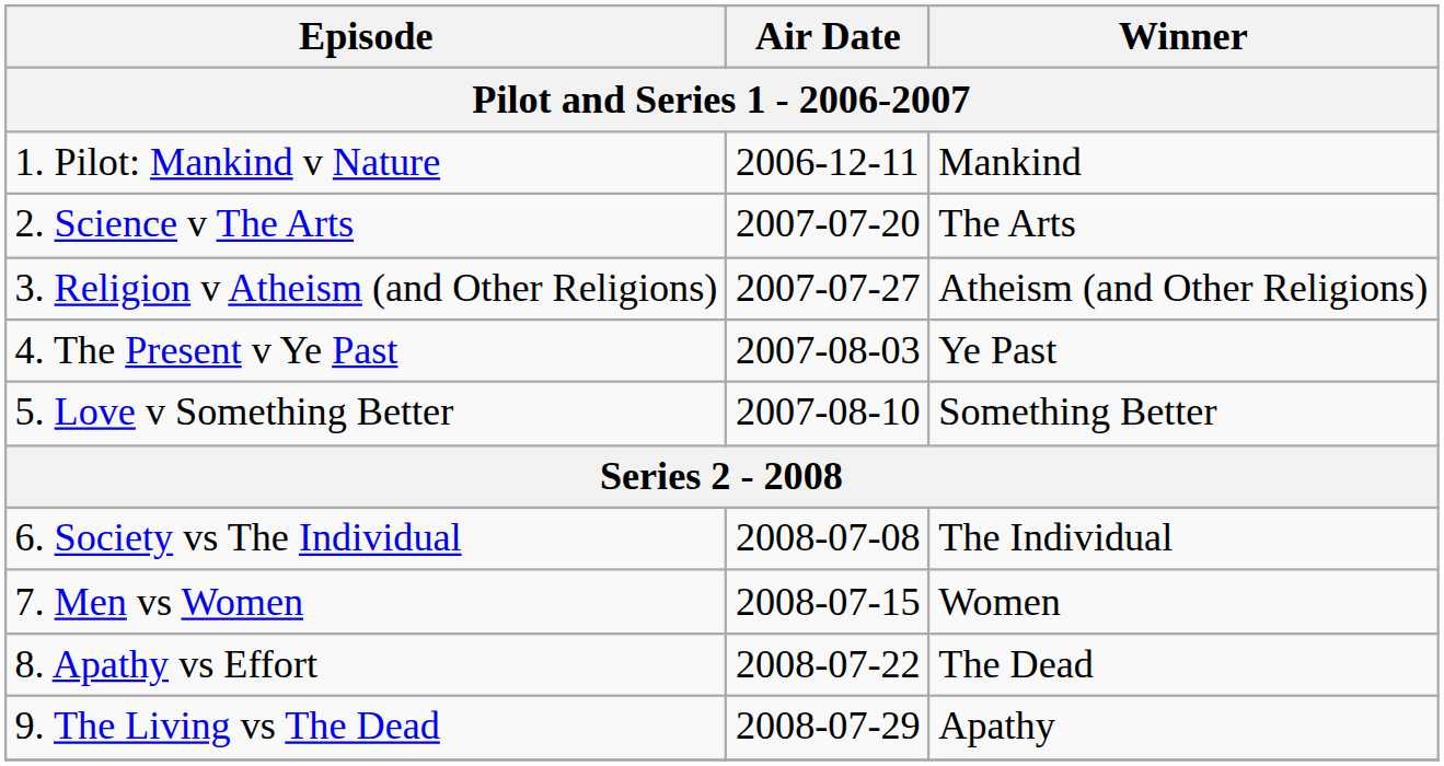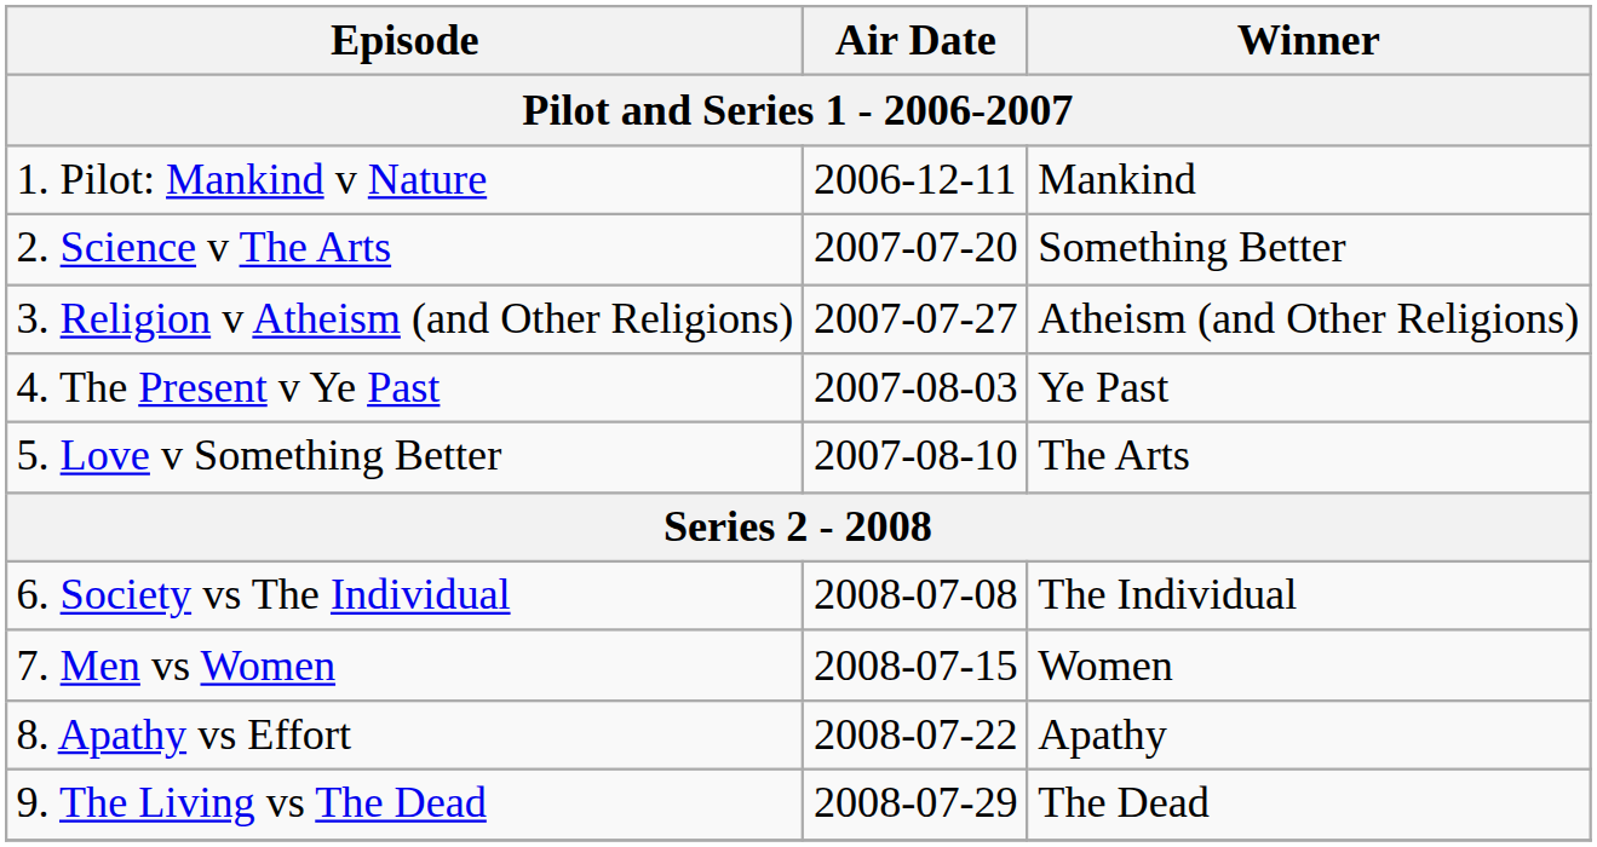 <table class="wikitable">
 <tr>
 <th>Episode</th>
 <th>Air Date</th>
 <th>Winner</th>
 </tr>
 <tr>
 <th colspan=3>Pilot and Series 1 - 2006-2007</th>
 </tr>
 <tr>
 <td>1.  Pilot: <a href='#'>Mankind</a> v <a href='#'>Nature</a></td>
 <td>2006-12-11</td>
 <td>Mankind</td>
 </tr>
 <tr>
 <td>2. <a href='#'>Science</a> v <a href='#'>The Arts</a></td>
 <td>2007-07-20</td>
-<td>The Arts</td>
+<td>Something Better</td>
 </tr>
 <tr>
 <td>3. <a href='#'>Religion</a> v <a href='#'>Atheism</a> (and Other Religions)</td>
 <td>2007-07-27</td>
 <td>Atheism (and Other Religions)</td>
 </tr>
 <tr>
 <td>4. The <a href='#'>Present</a> v Ye <a href='#'>Past</a></td>
 <td>2007-08-03</td>
 <td>Ye Past</td>
 </tr>
 <tr>
 <td>5. <a href='#'>Love</a> v Something Better</td>
 <td>2007-08-10</td>
-<td>Something Better</td>
+<td>The Arts</td>
 </tr>
 <tr>
 <th colspan=3>Series 2 - 2008</th>
 </tr>
 <tr>
 <td>6. <a href='#'>Society</a> vs The <a href='#'>Individual</a></td>
 <td>2008-07-08</td>
 <td>The Individual</td>
 </tr>
 <tr>
 <td>7. <a href='#'>Men</a> vs <a href='#'>Women</a></td>
 <td>2008-07-15</td>
 <td>Women</td>
 </tr>
 <tr>
 <td>8. <a href='#'>Apathy</a> vs Effort</td>
 <td>2008-07-22</td>
-<td>The Dead</td>
+<td>Apathy</td>
 </tr>
 <tr>
 <td>9. <a href='#'>The Living</a> vs <a href='#'>The Dead</a></td>
 <td>2008-07-29</td>
-<td>Apathy</td>
+<td>The Dead</td>
 </tr>
 <tr>
 </tr>
 </table>
